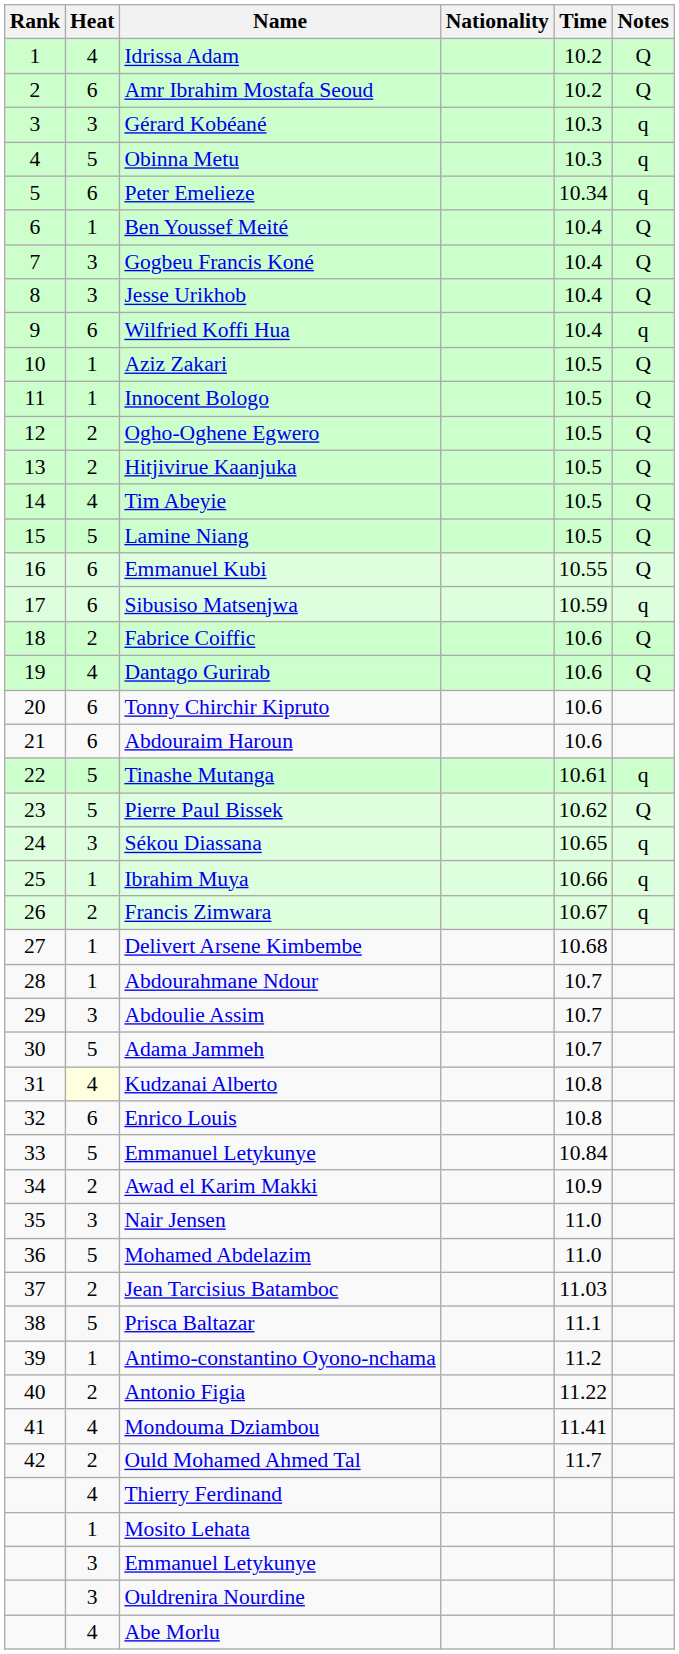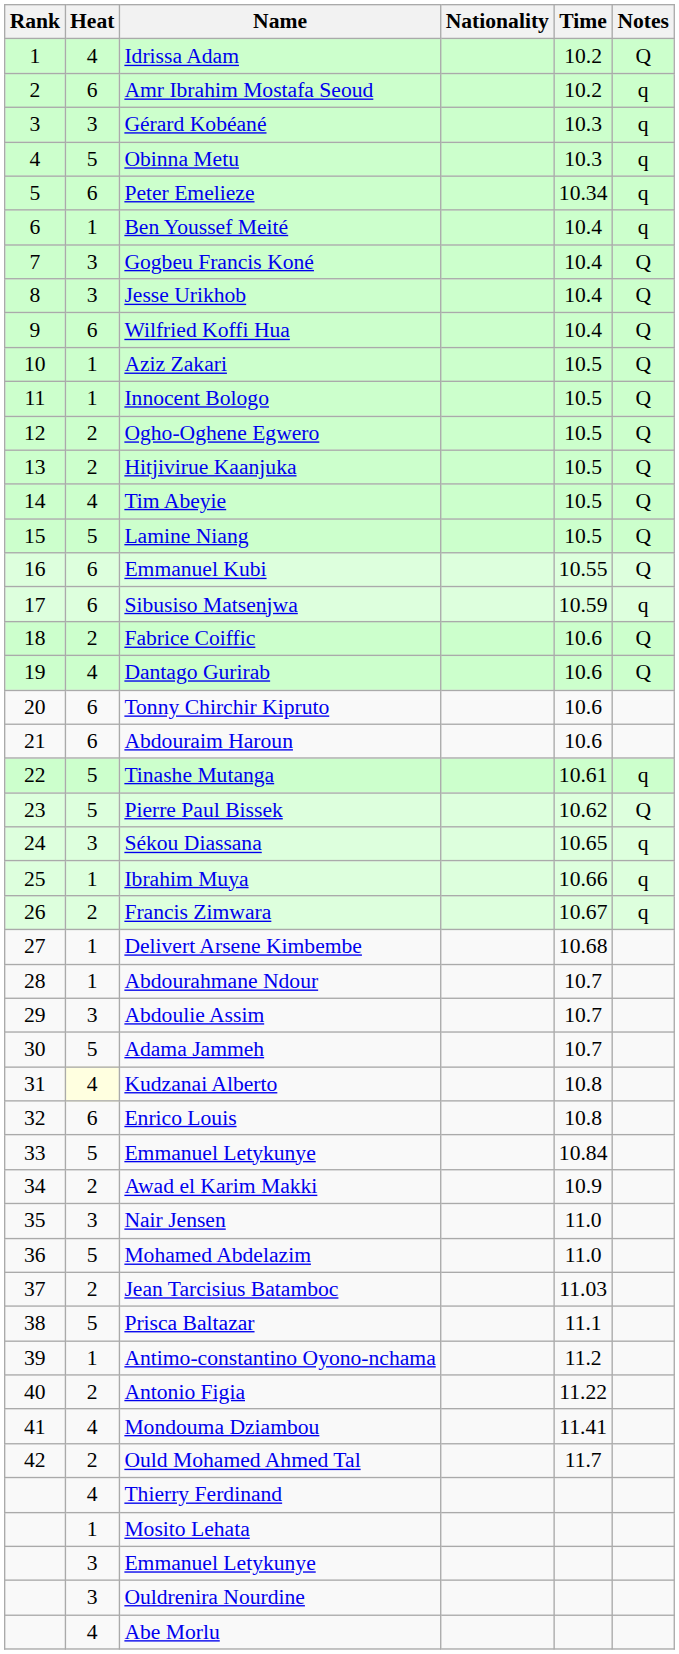 <table class="wikitable sortable" style="text-align:center">
 <tr>
 <th>Rank</th>
 <th>Heat</th>
 <th>Name</th>
 <th>Nationality</th>
 <th>Time</th>
 <th>Notes</th>
 </tr>
 <tr bgcolor=ccffcc>
 <td>1</td>
 <td>4</td>
 <td align=left><a href='#'>Idrissa Adam</a></td>
 <td align=left></td>
 <td>10.2</td>
 <td>Q</td>
 </tr>
 <tr bgcolor=ccffcc>
 <td>2</td>
 <td>6</td>
 <td align=left><a href='#'>Amr Ibrahim Mostafa Seoud</a></td>
 <td align=left></td>
 <td>10.2</td>
-<td>Q</td>
+<td>q</td>
 </tr>
 <tr bgcolor=ccffcc>
 <td>3</td>
 <td>3</td>
 <td align=left><a href='#'>Gérard Kobéané</a></td>
 <td align=left></td>
 <td>10.3</td>
 <td>q</td>
 </tr>
 <tr bgcolor=ccffcc>
 <td>4</td>
 <td>5</td>
 <td align=left><a href='#'>Obinna Metu</a></td>
 <td align=left></td>
 <td>10.3</td>
 <td>q</td>
 </tr>
 <tr bgcolor=ccffcc>
 <td>5</td>
 <td>6</td>
 <td align=left><a href='#'>Peter Emelieze</a></td>
 <td align=left></td>
 <td>10.34</td>
 <td>q</td>
 </tr>
 <tr bgcolor=ccffcc>
 <td>6</td>
 <td>1</td>
 <td align=left><a href='#'>Ben Youssef Meité</a></td>
 <td align=left></td>
 <td>10.4</td>
-<td>Q</td>
+<td>q</td>
 </tr>
 <tr bgcolor=ccffcc>
 <td>7</td>
 <td>3</td>
 <td align=left><a href='#'>Gogbeu Francis Koné</a></td>
 <td align=left></td>
 <td>10.4</td>
 <td>Q</td>
 </tr>
 <tr bgcolor=ccffcc>
 <td>8</td>
 <td>3</td>
 <td align=left><a href='#'>Jesse Urikhob</a></td>
 <td align=left></td>
 <td>10.4</td>
 <td>Q</td>
 </tr>
 <tr bgcolor=ccffcc>
 <td>9</td>
 <td>6</td>
 <td align=left><a href='#'>Wilfried Koffi Hua</a></td>
 <td align=left></td>
 <td>10.4</td>
-<td>q</td>
+<td>Q</td>
 </tr>
 <tr bgcolor=ccffcc>
 <td>10</td>
 <td>1</td>
 <td align=left><a href='#'>Aziz Zakari</a></td>
 <td align=left></td>
 <td>10.5</td>
 <td>Q</td>
 </tr>
 <tr bgcolor=ccffcc>
 <td>11</td>
 <td>1</td>
 <td align=left><a href='#'>Innocent Bologo</a></td>
 <td align=left></td>
 <td>10.5</td>
 <td>Q</td>
 </tr>
 <tr bgcolor=ccffcc>
 <td>12</td>
 <td>2</td>
 <td align=left><a href='#'>Ogho-Oghene Egwero</a></td>
 <td align=left></td>
 <td>10.5</td>
 <td>Q</td>
 </tr>
 <tr bgcolor=ccffcc>
 <td>13</td>
 <td>2</td>
 <td align=left><a href='#'>Hitjivirue Kaanjuka</a></td>
 <td align=left></td>
 <td>10.5</td>
 <td>Q</td>
 </tr>
 <tr bgcolor=ccffcc>
 <td>14</td>
 <td>4</td>
 <td align=left><a href='#'>Tim Abeyie</a></td>
 <td align=left></td>
 <td>10.5</td>
 <td>Q</td>
 </tr>
 <tr bgcolor=ccffcc>
 <td>15</td>
 <td>5</td>
 <td align=left><a href='#'>Lamine Niang</a></td>
 <td align=left></td>
 <td>10.5</td>
 <td>Q</td>
 </tr>
 <tr bgcolor=ddffdd>
 <td>16</td>
 <td>6</td>
 <td align=left><a href='#'>Emmanuel Kubi</a></td>
 <td align=left></td>
 <td>10.55</td>
 <td>Q</td>
 </tr>
 <tr bgcolor=ddffdd>
 <td>17</td>
 <td>6</td>
 <td align=left><a href='#'>Sibusiso Matsenjwa</a></td>
 <td align=left></td>
 <td>10.59</td>
 <td>q</td>
 </tr>
 <tr bgcolor=ccffcc>
 <td>18</td>
 <td>2</td>
 <td align=left><a href='#'>Fabrice Coiffic</a></td>
 <td align=left></td>
 <td>10.6</td>
 <td>Q</td>
 </tr>
 <tr bgcolor=ccffcc>
 <td>19</td>
 <td>4</td>
 <td align=left><a href='#'>Dantago Gurirab</a></td>
 <td align=left></td>
 <td>10.6</td>
 <td>Q</td>
 </tr>
 <tr>
 <td>20</td>
 <td>6</td>
 <td align=left><a href='#'>Tonny Chirchir Kipruto</a></td>
 <td align=left></td>
 <td>10.6</td>
 <td></td>
 </tr>
 <tr>
 <td>21</td>
 <td>6</td>
 <td align=left><a href='#'>Abdouraim Haroun</a></td>
 <td align=left></td>
 <td>10.6</td>
 <td></td>
 </tr>
 <tr bgcolor=ccffcc>
 <td>22</td>
 <td>5</td>
 <td align=left><a href='#'>Tinashe Mutanga</a></td>
 <td align=left></td>
 <td>10.61</td>
 <td>q</td>
 </tr>
 <tr bgcolor=ddffdd>
 <td>23</td>
 <td>5</td>
 <td align=left><a href='#'>Pierre Paul Bissek</a></td>
 <td align=left></td>
 <td>10.62</td>
 <td>Q</td>
 </tr>
 <tr bgcolor=ddffdd>
 <td>24</td>
 <td>3</td>
 <td align=left><a href='#'>Sékou Diassana</a></td>
 <td align=left></td>
 <td>10.65</td>
 <td>q</td>
 </tr>
 <tr bgcolor=ddffdd>
 <td>25</td>
 <td>1</td>
 <td align=left><a href='#'>Ibrahim Muya</a></td>
 <td align=left></td>
 <td>10.66</td>
 <td>q</td>
 </tr>
 <tr bgcolor=ddffdd>
 <td>26</td>
 <td>2</td>
 <td align=left><a href='#'>Francis Zimwara</a></td>
 <td align=left></td>
 <td>10.67</td>
 <td>q</td>
 </tr>
 <tr>
 <td>27</td>
 <td>1</td>
 <td align=left><a href='#'>Delivert Arsene Kimbembe</a></td>
 <td align=left></td>
 <td>10.68</td>
 <td></td>
 </tr>
 <tr>
 <td>28</td>
 <td>1</td>
 <td align=left><a href='#'>Abdourahmane Ndour</a></td>
 <td align=left></td>
 <td>10.7</td>
 <td></td>
 </tr>
 <tr>
 <td>29</td>
 <td>3</td>
 <td align=left><a href='#'>Abdoulie Assim</a></td>
 <td align=left></td>
 <td>10.7</td>
 <td></td>
 </tr>
 <tr>
 <td>30</td>
 <td>5</td>
 <td align=left><a href='#'>Adama Jammeh</a></td>
 <td align=left></td>
 <td>10.7</td>
 <td></td>
 </tr>
 <tr>
 <td>31</td>
 <td style="background: lightyellow;">4</td>
 <td align=left><a href='#'>Kudzanai Alberto</a></td>
 <td align=left></td>
 <td>10.8</td>
 <td></td>
 </tr>
 <tr>
 <td>32</td>
 <td>6</td>
 <td align=left><a href='#'>Enrico Louis</a></td>
 <td align=left></td>
 <td>10.8</td>
 <td></td>
 </tr>
 <tr>
 <td>33</td>
 <td>5</td>
 <td align=left><a href='#'>Emmanuel Letykunye</a></td>
 <td align=left></td>
 <td>10.84</td>
 <td></td>
 </tr>
 <tr>
 <td>34</td>
 <td>2</td>
 <td align=left><a href='#'>Awad el Karim Makki</a></td>
 <td align=left></td>
 <td>10.9</td>
 <td></td>
 </tr>
 <tr>
 <td>35</td>
 <td>3</td>
 <td align=left><a href='#'>Nair Jensen</a></td>
 <td align=left></td>
 <td>11.0</td>
 <td></td>
 </tr>
 <tr>
 <td>36</td>
 <td>5</td>
 <td align=left><a href='#'>Mohamed Abdelazim</a></td>
 <td align=left></td>
 <td>11.0</td>
 <td></td>
 </tr>
 <tr>
 <td>37</td>
 <td>2</td>
 <td align=left><a href='#'>Jean Tarcisius Batamboc</a></td>
 <td align=left></td>
 <td>11.03</td>
 <td></td>
 </tr>
 <tr>
 <td>38</td>
 <td>5</td>
 <td align=left><a href='#'>Prisca Baltazar</a></td>
 <td align=left></td>
 <td>11.1</td>
 <td></td>
 </tr>
 <tr>
 <td>39</td>
 <td>1</td>
 <td align=left><a href='#'>Antimo-constantino Oyono-nchama</a></td>
 <td align=left></td>
 <td>11.2</td>
 <td></td>
 </tr>
 <tr>
 <td>40</td>
 <td>2</td>
 <td align=left><a href='#'>Antonio Figia</a></td>
 <td align=left></td>
 <td>11.22</td>
 <td></td>
 </tr>
 <tr>
 <td>41</td>
 <td>4</td>
 <td align=left><a href='#'>Mondouma Dziambou</a></td>
 <td align=left></td>
 <td>11.41</td>
 <td></td>
 </tr>
 <tr>
 <td>42</td>
 <td>2</td>
 <td align=left><a href='#'>Ould Mohamed Ahmed Tal</a></td>
 <td align=left></td>
 <td>11.7</td>
 <td></td>
 </tr>
 <tr>
 <td></td>
 <td>4</td>
 <td align=left><a href='#'>Thierry Ferdinand</a></td>
 <td align=left></td>
 <td></td>
 <td></td>
 </tr>
 <tr>
 <td></td>
 <td>1</td>
 <td align=left><a href='#'>Mosito Lehata</a></td>
 <td align=left></td>
 <td></td>
 <td></td>
 </tr>
 <tr>
 <td></td>
 <td>3</td>
 <td align=left><a href='#'>Emmanuel Letykunye</a></td>
 <td align=left></td>
 <td></td>
 <td></td>
 </tr>
 <tr>
 <td></td>
 <td>3</td>
 <td align=left><a href='#'>Ouldrenira Nourdine</a></td>
 <td align=left></td>
 <td></td>
 <td></td>
 </tr>
 <tr>
 <td></td>
 <td>4</td>
 <td align=left><a href='#'>Abe Morlu</a></td>
 <td align=left></td>
 <td></td>
 <td></td>
 </tr>
 </table>
